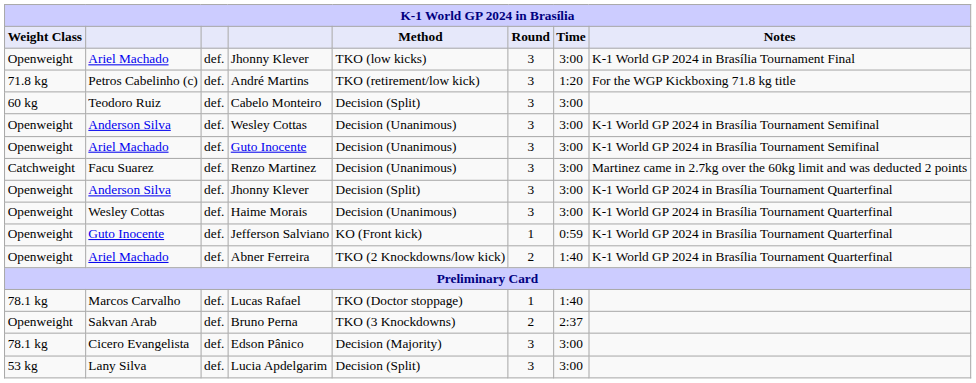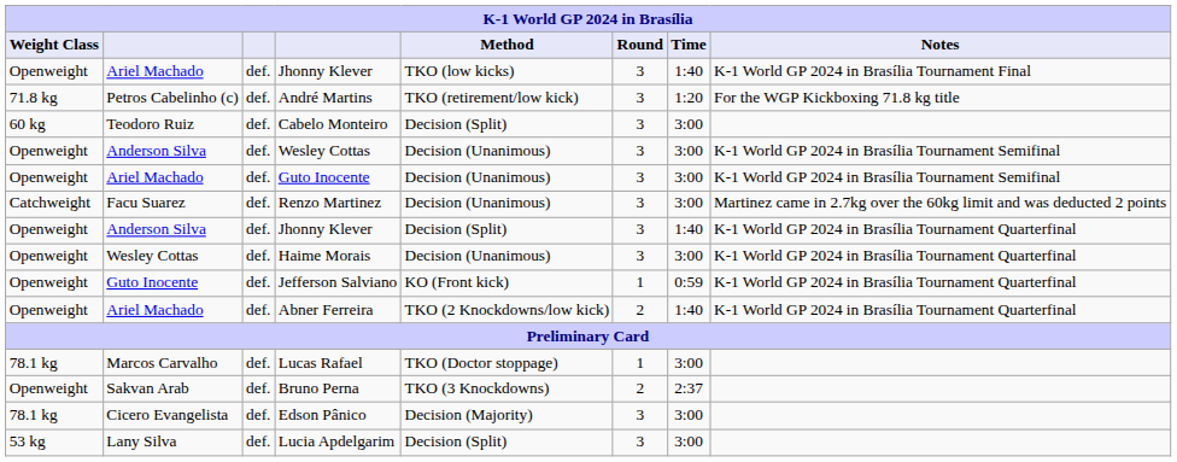 <table class="wikitable" style="font-size: 80%;">
 <tr>
 <th colspan="8" style="background-color: #ccf; color: #000080; text-align: center;"><strong>K-1 World GP 2024 in Brasília</strong></th>
 </tr>
 <tr>
 <th colspan="1" style="background-color: #E6E8FA; color: #000000; text-align: center;">Weight Class</th>
 <th colspan="1" style="background-color: #E6E8FA; color: #000000; text-align: center;"></th>
 <th colspan="1" style="background-color: #E6E8FA; color: #000000; text-align: center;"></th>
 <th colspan="1" style="background-color: #E6E8FA; color: #000000; text-align: center;"></th>
 <th colspan="1" style="background-color: #E6E8FA; color: #000000; text-align: center;">Method</th>
 <th colspan="1" style="background-color: #E6E8FA; color: #000000; text-align: center;">Round</th>
 <th colspan="1" style="background-color: #E6E8FA; color: #000000; text-align: center;">Time</th>
 <th colspan="1" style="background-color: #E6E8FA; color: #000000; text-align: center;">Notes</th>
 </tr>
 <tr>
 <td>Openweight</td>
 <td> <a href='#'>Ariel Machado</a></td>
 <td align=center>def.</td>
 <td> Jhonny Klever</td>
 <td>TKO (low kicks)</td>
 <td align=center>3</td>
-<td align=center>3:00</td>
+<td align=center>1:40</td>
 <td>K-1 World GP 2024 in Brasília Tournament Final</td>
 </tr>
 <tr>
 <td>71.8 kg</td>
 <td> Petros Cabelinho (c)</td>
 <td align=center>def.</td>
 <td> André Martins</td>
 <td>TKO (retirement/low kick)</td>
 <td align=center>3</td>
 <td align=center>1:20</td>
 <td>For the WGP Kickboxing 71.8 kg title</td>
 </tr>
 <tr>
 <td>60 kg</td>
 <td> Teodoro Ruiz</td>
 <td align=center>def.</td>
 <td> Cabelo Monteiro</td>
 <td>Decision (Split)</td>
 <td align=center>3</td>
 <td align=center>3:00</td>
 <td></td>
 </tr>
 <tr>
 <td>Openweight</td>
 <td> <a href='#'>Anderson Silva</a></td>
 <td align=center>def.</td>
 <td> Wesley Cottas</td>
 <td>Decision (Unanimous)</td>
 <td align=center>3</td>
 <td align=center>3:00</td>
 <td>K-1 World GP 2024 in Brasília Tournament Semifinal</td>
 </tr>
 <tr>
 <td>Openweight</td>
 <td> <a href='#'>Ariel Machado</a></td>
 <td align=center>def.</td>
 <td> <a href='#'>Guto Inocente</a></td>
 <td>Decision (Unanimous)</td>
 <td align=center>3</td>
 <td align=center>3:00</td>
 <td>K-1 World GP 2024 in Brasília Tournament Semifinal</td>
 </tr>
 <tr>
 <td>Catchweight</td>
 <td> Facu Suarez</td>
 <td align=center>def.</td>
 <td> Renzo Martinez</td>
 <td>Decision (Unanimous)</td>
 <td align=center>3</td>
 <td align=center>3:00</td>
 <td>Martinez came in 2.7kg over the 60kg limit and was deducted 2 points</td>
 </tr>
 <tr>
 <td>Openweight</td>
 <td> <a href='#'>Anderson Silva</a></td>
 <td align=center>def.</td>
 <td> Jhonny Klever</td>
 <td>Decision (Split)</td>
 <td align=center>3</td>
-<td align=center>3:00</td>
+<td align=center>1:40</td>
 <td>K-1 World GP 2024 in Brasília Tournament Quarterfinal</td>
 </tr>
 <tr>
 <td>Openweight</td>
 <td> Wesley Cottas</td>
 <td align=center>def.</td>
 <td> Haime Morais</td>
 <td>Decision (Unanimous)</td>
 <td align=center>3</td>
 <td align=center>3:00</td>
 <td>K-1 World GP 2024 in Brasília Tournament Quarterfinal</td>
 </tr>
 <tr>
 <td>Openweight</td>
 <td> <a href='#'>Guto Inocente</a></td>
 <td align=center>def.</td>
 <td> Jefferson Salviano</td>
 <td>KO (Front kick)</td>
 <td align=center>1</td>
 <td align=center>0:59</td>
 <td>K-1 World GP 2024 in Brasília Tournament Quarterfinal</td>
 </tr>
 <tr>
 <td>Openweight</td>
 <td> <a href='#'>Ariel Machado</a></td>
 <td align=center>def.</td>
 <td> Abner Ferreira</td>
 <td>TKO (2 Knockdowns/low kick)</td>
 <td align=center>2</td>
 <td align=center>1:40</td>
 <td>K-1 World GP 2024 in Brasília Tournament Quarterfinal</td>
 </tr>
 <tr>
 <th colspan="8" style="background-color: #ccf; color: #000080; text-align: center;"><strong>Preliminary Card</strong></th>
 </tr>
 <tr>
 <td>78.1 kg</td>
 <td> Marcos Carvalho</td>
 <td align=center>def.</td>
 <td> Lucas Rafael</td>
 <td>TKO (Doctor stoppage)</td>
 <td align=center>1</td>
-<td align=center>1:40</td>
+<td align=center>3:00</td>
 <td></td>
 </tr>
 <tr>
 <td>Openweight</td>
 <td> Sakvan Arab</td>
 <td align=center>def.</td>
 <td> Bruno Perna</td>
 <td>TKO (3 Knockdowns)</td>
 <td align=center>2</td>
 <td align=center>2:37</td>
 <td></td>
 </tr>
 <tr>
 <td>78.1 kg</td>
 <td> Cicero Evangelista</td>
 <td align=center>def.</td>
 <td> Edson Pânico</td>
 <td>Decision (Majority)</td>
 <td align=center>3</td>
 <td align=center>3:00</td>
 <td></td>
 </tr>
 <tr>
 <td>53 kg</td>
 <td> Lany Silva</td>
 <td align=center>def.</td>
 <td> Lucia Apdelgarim</td>
 <td>Decision (Split)</td>
 <td align=center>3</td>
 <td align=center>3:00</td>
 <td></td>
 </tr>
 </table>
